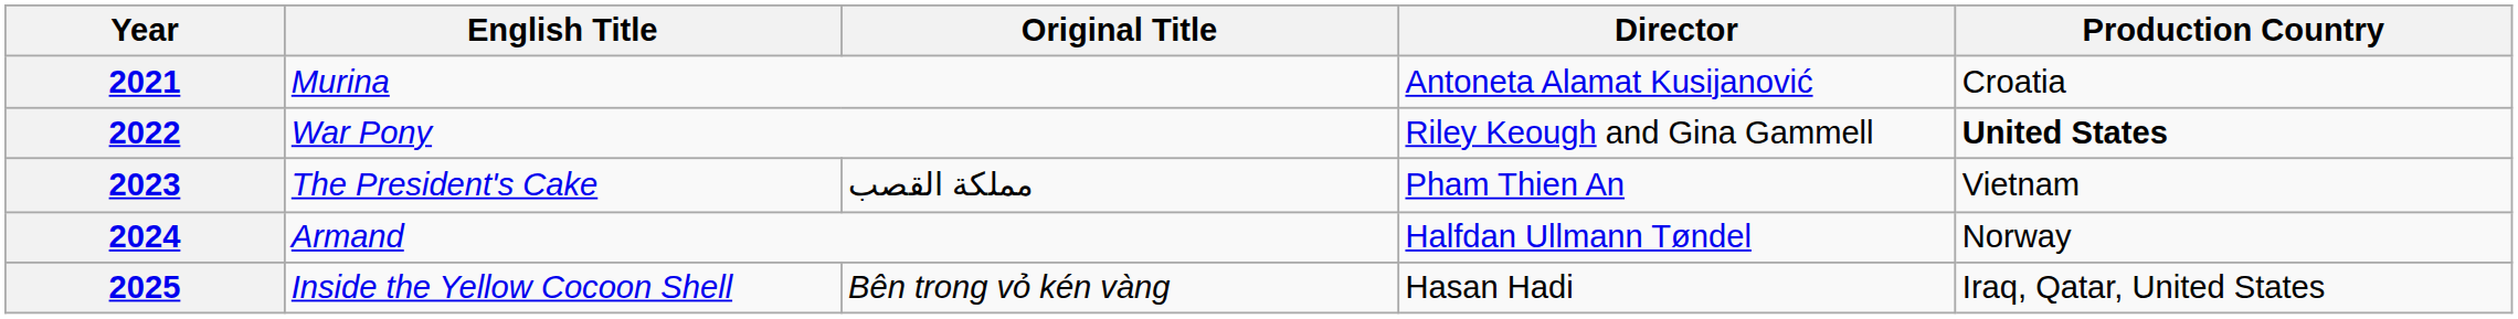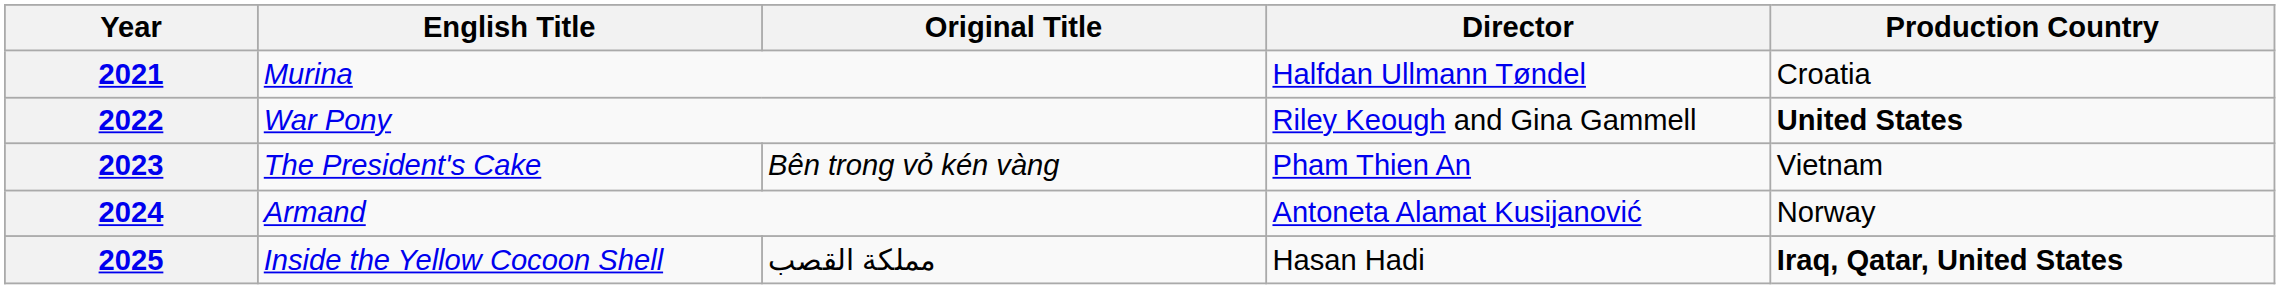 <table class="wikitable unsortable">
 <tr>
 <th scope="col" style="width:5%;">Year</th>
 <th scope="col" style="width:10%;">English Title</th>
 <th scope="col" style="width:10%;">Original Title</th>
 <th scope="col" style="width:10%;">Director</th>
 <th scope="col" style="width:10%;"class="unsortable">Production Country</th>
 </tr>
 <tr>
 <th><a href='#'>2021</a></th>
 <td colspan="2"><em><a href='#'>Murina</a></em></td>
-<td data-sort-value="Kusijanović"><a href='#'>Antoneta Alamat Kusijanović</a></td>
+<td><a href='#'>Halfdan Ullmann Tøndel</a></td>
 <td>Croatia</td>
 </tr>
 <tr>
 <th><a href='#'>2022</a></th>
 <td colspan="2"><em><a href='#'>War Pony</a></em></td>
 <td><a href='#'>Riley Keough</a> and Gina Gammell</td>
 <td><strong>United States</strong></td>
 </tr>
 <tr>
 <th><a href='#'>2023</a></th>
 <td><em><a href='#'>The President's Cake</a></em></td>
-<td>مملكة القصب</td>
+<td><em>Bên trong vỏ kén vàng</em></td>
 <td data-sort-value="Pham"><a href='#'>Pham Thien An</a></td>
 <td>Vietnam</td>
 </tr>
 <tr>
 <th><a href='#'>2024</a></th>
 <td colspan="2"><em><a href='#'>Armand</a></em></td>
-<td><a href='#'>Halfdan Ullmann Tøndel</a></td>
+<td data-sort-value="Kusijanović"><a href='#'>Antoneta Alamat Kusijanović</a></td>
 <td>Norway</td>
 </tr>
 <tr>
 <th><a href='#'>2025</a></th>
 <td><em><a href='#'>Inside the Yellow Cocoon Shell</a></em></td>
-<td><em>Bên trong vỏ kén vàng</em></td>
+<td>مملكة القصب</td>
 <td>Hasan Hadi</td>
-<td>Iraq, Qatar, United States</td>
+<td><strong>Iraq, Qatar, United States</strong></td>
 </tr>
 </table>
